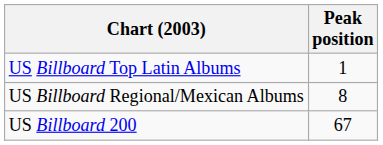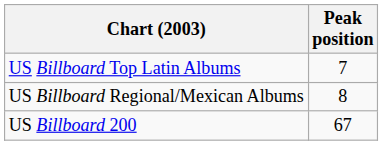 <table class="wikitable">
 <tr>
 <th align="left">Chart (2003)</th>
 <th align="left">Peak<br>position</th>
 </tr>
 <tr>
 <td align="left"><a href='#'>US</a> <a href='#'><em>Billboard</em> Top Latin Albums</a></td>
-<td align="center">1</td>
+<td align="center">7</td>
 </tr>
 <tr>
 <td align="left">US <em>Billboard</em> Regional/Mexican Albums</td>
 <td align="center">8</td>
 </tr>
 <tr>
 <td align="left">US <a href='#'><em>Billboard</em> 200</a></td>
 <td align="center">67</td>
 </tr>
 </table>
